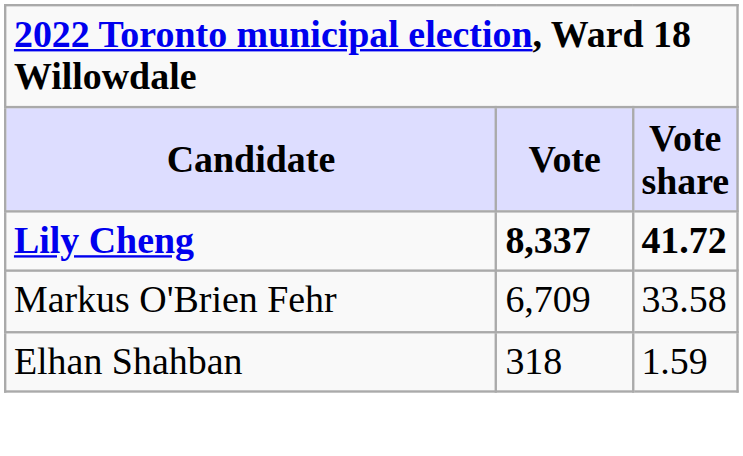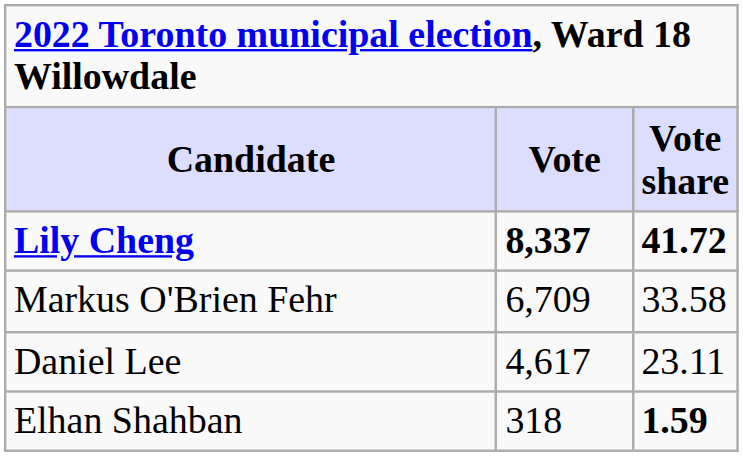 <table class="wikitable plainrowheaders">
 <tr>
 <td colspan="3"><strong><a href='#'>2022 Toronto municipal election</a>, Ward 18 Willowdale</strong></td>
 </tr>
 <tr>
 <th style="background:#ddf; width:200px;">Candidate</th>
 <th style="background:#ddf; width:50px;">Vote</th>
 <th style="background:#ddf; width:30px;">Vote share</th>
 </tr>
 <tr>
 <td><strong><a href='#'>Lily Cheng</a></strong></td>
 <td><strong>8,337</strong></td>
 <td><strong>41.72</strong></td>
 </tr>
 <tr>
 <td>Markus O'Brien Fehr</td>
 <td>6,709</td>
 <td>33.58</td>
 </tr>
 <tr>
+<td>Daniel Lee</td>
+<td>4,617</td>
+<td>23.11</td>
+</tr>
+<tr>
 <td>Elhan Shahban</td>
 <td>318</td>
-<td>1.59</td>
+<td><strong>1.59</strong></td>
 </tr>
 </table>
